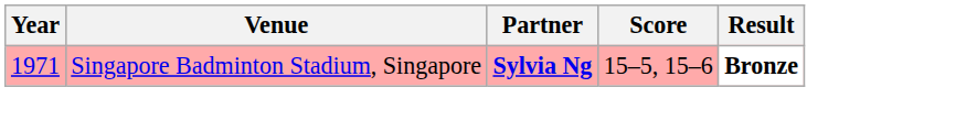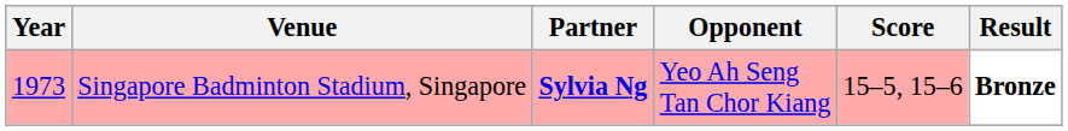 <table class="sortable wikitable" style="font-size: 90%;">
 <tr>
 <th>Year</th>
 <th>Venue</th>
 <th>Partner</th>
+<th>Opponent</th>
 <th>Score</th>
 <th>Result</th>
 </tr>
 <tr style="background:#FFAAAA">
-<td align="center"><a href='#'>1971</a></td>
+<td align="center"><a href='#'>1973</a></td>
 <td align="left"><a href='#'>Singapore Badminton Stadium</a>, Singapore</td>
 <td align="left"><strong> <a href='#'>Sylvia Ng</a></strong></td>
+<td align="left"> <a href='#'>Yeo Ah Seng</a><br> <a href='#'>Tan Chor Kiang</a></td>
 <td align="left">15–5, 15–6</td>
 <td style="text-align:left; background:white"> <strong>Bronze</strong></td>
 </tr>
 </table>
